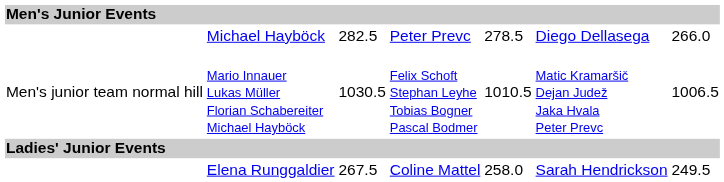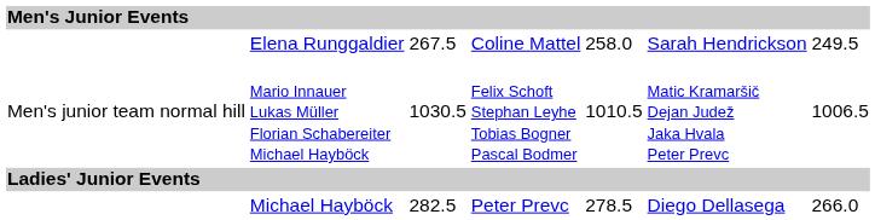 <table>
 <tr style="background:#ccc;">
 <td colspan=7><strong>Men's Junior Events</strong></td>
 </tr>
 <tr>
 <td></td>
-<td><a href='#'>Michael Hayböck</a><br></td>
-<td>282.5</td>
-<td><a href='#'>Peter Prevc</a><br></td>
-<td>278.5</td>
-<td><a href='#'>Diego Dellasega</a><br></td>
-<td>266.0</td>
+<td><a href='#'>Elena Runggaldier</a><br></td>
+<td>267.5</td>
+<td><a href='#'>Coline Mattel</a><br></td>
+<td>258.0</td>
+<td><a href='#'>Sarah Hendrickson</a><br></td>
+<td>249.5</td>
 </tr>
 <tr>
 <td>Men's junior team normal hill</td>
 <td><br><small><a href='#'>Mario Innauer</a><br><a href='#'>Lukas Müller</a><br><a href='#'>Florian Schabereiter</a><br><a href='#'>Michael Hayböck</a></small></td>
 <td>1030.5</td>
 <td><br><small><a href='#'>Felix Schoft</a><br><a href='#'>Stephan Leyhe</a><br><a href='#'>Tobias Bogner</a><br><a href='#'>Pascal Bodmer</a></small></td>
 <td>1010.5</td>
 <td><br><small><a href='#'>Matic Kramaršič</a><br><a href='#'>Dejan Judež</a><br><a href='#'>Jaka Hvala</a><br><a href='#'>Peter Prevc</a></small></td>
 <td>1006.5</td>
 </tr>
 <tr style="background:#ccc;">
 <td colspan=7><strong>Ladies' Junior Events</strong></td>
 </tr>
 <tr>
 <td></td>
-<td><a href='#'>Elena Runggaldier</a><br></td>
-<td>267.5</td>
-<td><a href='#'>Coline Mattel</a><br></td>
-<td>258.0</td>
-<td><a href='#'>Sarah Hendrickson</a><br></td>
-<td>249.5</td>
+<td><a href='#'>Michael Hayböck</a><br></td>
+<td>282.5</td>
+<td><a href='#'>Peter Prevc</a><br></td>
+<td>278.5</td>
+<td><a href='#'>Diego Dellasega</a><br></td>
+<td>266.0</td>
 </tr>
 </table>
